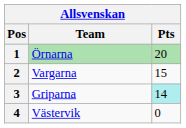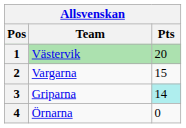 <table class="wikitable">
 <tr>
 <th colspan="3"><a href='#'>Allsvenskan</a></th>
 </tr>
 <tr>
 <th width=20>Pos</th>
 <th width=150>Team</th>
 <th width=30>Pts</th>
 </tr>
 <tr style="background:#ACE1AF;">
 <th>1</th>
-<td><a href='#'>Örnarna</a></td>
+<td><a href='#'>Västervik</a></td>
 <td>20</td>
 </tr>
 <tr>
 <th>2</th>
 <td><a href='#'>Vargarna</a></td>
 <td>15</td>
 </tr>
 <tr>
 <th>3</th>
 <td><a href='#'>Griparna</a></td>
 <td style="background: paleturquoise;">14</td>
 </tr>
 <tr>
 <th>4</th>
-<td><a href='#'>Västervik</a></td>
+<td><a href='#'>Örnarna</a></td>
 <td>0</td>
 </tr>
 </table>
